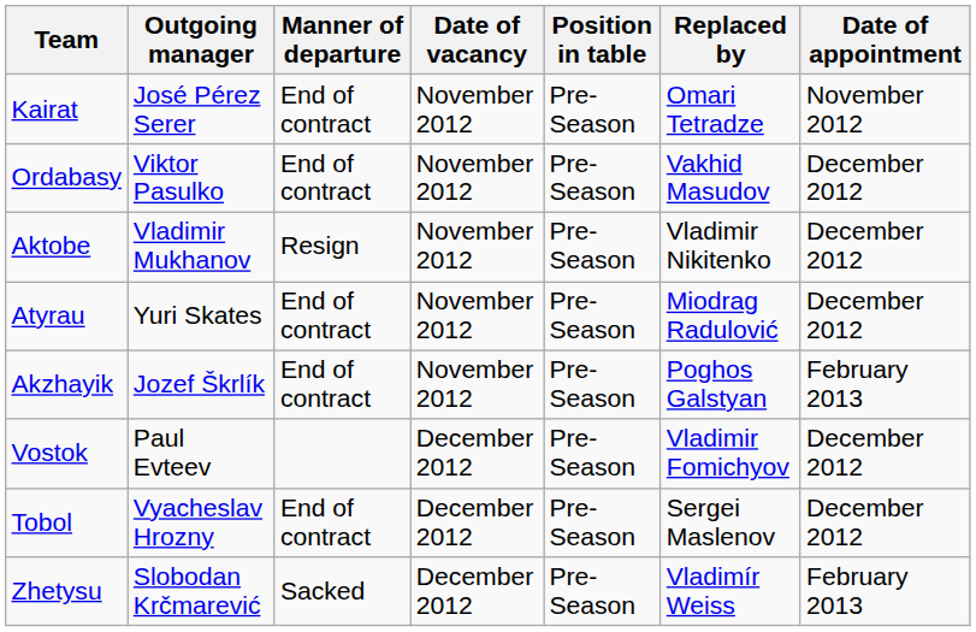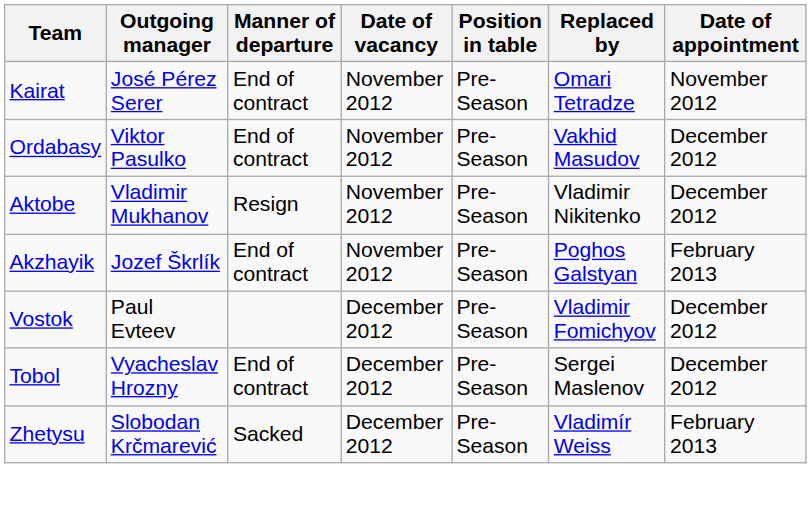 <table class="wikitable">
 <tr>
 <th>Team</th>
 <th>Outgoing manager</th>
 <th>Manner of departure</th>
 <th>Date of vacancy</th>
 <th>Position in table</th>
 <th>Replaced by</th>
 <th>Date of appointment</th>
 </tr>
 <tr>
 <td><a href='#'>Kairat</a></td>
 <td> <a href='#'>José Pérez Serer</a></td>
 <td>End of contract</td>
 <td>November 2012</td>
 <td>Pre-Season</td>
 <td> <a href='#'>Omari Tetradze</a></td>
 <td>November 2012</td>
 </tr>
 <tr>
 <td><a href='#'>Ordabasy</a></td>
 <td> <a href='#'>Viktor Pasulko</a></td>
 <td>End of contract</td>
 <td>November 2012</td>
 <td>Pre-Season</td>
 <td> <a href='#'>Vakhid Masudov</a></td>
 <td>December 2012</td>
 </tr>
 <tr>
 <td><a href='#'>Aktobe</a></td>
 <td> <a href='#'>Vladimir Mukhanov</a></td>
 <td>Resign</td>
 <td>November 2012</td>
 <td>Pre-Season</td>
 <td> Vladimir Nikitenko</td>
-<td>December 2012</td>
-</tr>
-<tr>
-<td><a href='#'>Atyrau</a></td>
-<td> Yuri Skates</td>
-<td>End of contract</td>
-<td>November 2012</td>
-<td>Pre-Season</td>
-<td> <a href='#'>Miodrag Radulović</a></td>
 <td>December 2012</td>
 </tr>
 <tr>
 <td><a href='#'>Akzhayik</a></td>
 <td> <a href='#'>Jozef Škrlík</a></td>
 <td>End of contract</td>
 <td>November 2012</td>
 <td>Pre-Season</td>
 <td> <a href='#'>Poghos Galstyan</a></td>
 <td>February 2013</td>
 </tr>
 <tr>
 <td><a href='#'>Vostok</a></td>
 <td> Paul Evteev</td>
 <td></td>
 <td>December 2012</td>
 <td>Pre-Season</td>
 <td> <a href='#'>Vladimir Fomichyov</a></td>
 <td>December 2012</td>
 </tr>
 <tr>
 <td><a href='#'>Tobol</a></td>
 <td> <a href='#'>Vyacheslav Hrozny</a></td>
 <td>End of contract</td>
 <td>December 2012</td>
 <td>Pre-Season</td>
 <td> Sergei Maslenov</td>
 <td>December 2012</td>
 </tr>
 <tr>
 <td><a href='#'>Zhetysu</a></td>
 <td> <a href='#'>Slobodan Krčmarević</a></td>
 <td>Sacked</td>
 <td>December 2012</td>
 <td>Pre-Season</td>
 <td> <a href='#'>Vladimír Weiss</a></td>
 <td>February 2013</td>
 </tr>
 </table>
